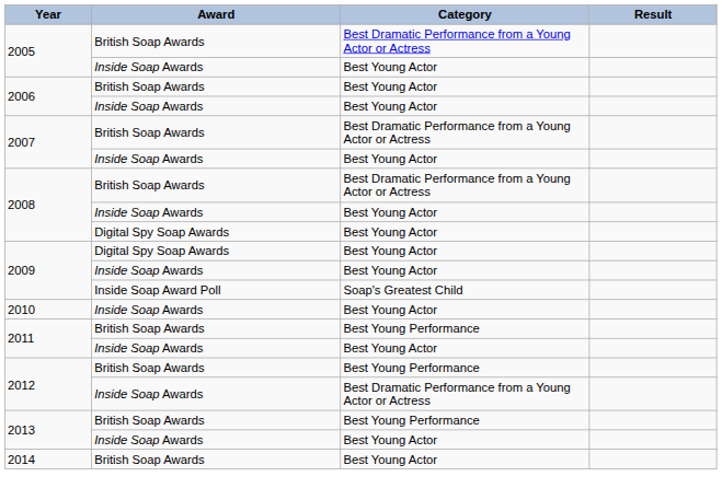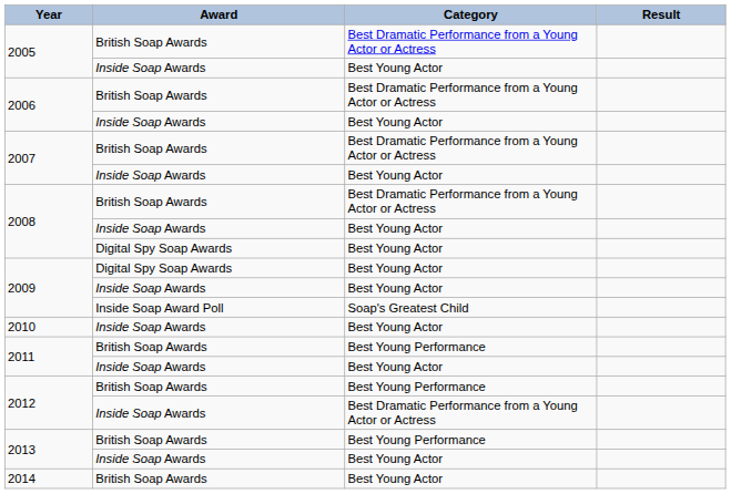 <table class="wikitable" style="font-size: 95%;">
 <tr>
 <th style="background:#b0c4de; width:100px;">Year</th>
 <th style="background:#b0c4de; width:300px;">Award</th>
 <th style="background:#b0c4de; width:300px;">Category</th>
 <th style="background:#b0c4de; width:150px;">Result</th>
 </tr>
 <tr>
 <td rowspan="2">2005</td>
 <td>British Soap Awards</td>
 <td><a href='#'>Best Dramatic Performance from a Young Actor or Actress</a></td>
 <td></td>
 </tr>
 <tr>
 <td><em>Inside Soap</em> Awards</td>
 <td>Best Young Actor</td>
 <td></td>
 </tr>
 <tr>
 <td rowspan="2">2006</td>
 <td>British Soap Awards</td>
-<td>Best Young Actor</td>
+<td>Best Dramatic Performance from a Young Actor or Actress</td>
 <td></td>
 </tr>
 <tr>
 <td><em>Inside Soap</em> Awards</td>
 <td>Best Young Actor</td>
 <td></td>
 </tr>
 <tr>
 <td rowspan="2">2007</td>
 <td>British Soap Awards</td>
 <td>Best Dramatic Performance from a Young Actor or Actress</td>
 <td></td>
 </tr>
 <tr>
 <td><em>Inside Soap</em> Awards</td>
 <td>Best Young Actor</td>
 <td></td>
 </tr>
 <tr>
 <td rowspan="3">2008</td>
 <td>British Soap Awards</td>
 <td>Best Dramatic Performance from a Young Actor or Actress</td>
 <td></td>
 </tr>
 <tr>
 <td><em>Inside Soap</em> Awards</td>
 <td>Best Young Actor</td>
 <td></td>
 </tr>
 <tr>
 <td>Digital Spy Soap Awards</td>
 <td>Best Young Actor</td>
 <td></td>
 </tr>
 <tr>
 <td rowspan="3">2009</td>
 <td>Digital Spy Soap Awards</td>
 <td>Best Young Actor</td>
 <td></td>
 </tr>
 <tr>
 <td><em>Inside Soap</em> Awards</td>
 <td>Best Young Actor</td>
 <td></td>
 </tr>
 <tr>
 <td>Inside Soap Award Poll</td>
 <td>Soap's Greatest Child</td>
 <td></td>
 </tr>
 <tr>
 <td>2010</td>
 <td><em>Inside Soap</em> Awards</td>
 <td>Best Young Actor</td>
 <td></td>
 </tr>
 <tr>
 <td rowspan="2">2011</td>
 <td>British Soap Awards</td>
 <td>Best Young Performance</td>
 <td></td>
 </tr>
 <tr>
 <td><em>Inside Soap</em> Awards</td>
 <td>Best Young Actor</td>
 <td></td>
 </tr>
 <tr>
 <td rowspan="2">2012</td>
 <td>British Soap Awards</td>
 <td>Best Young Performance</td>
 <td></td>
 </tr>
 <tr>
 <td><em>Inside Soap</em> Awards</td>
 <td>Best Dramatic Performance from a Young Actor or Actress</td>
 <td></td>
 </tr>
 <tr>
 <td rowspan="2">2013</td>
 <td>British Soap Awards</td>
 <td>Best Young Performance</td>
 <td></td>
 </tr>
 <tr>
 <td><em>Inside Soap</em> Awards</td>
 <td>Best Young Actor</td>
 <td></td>
 </tr>
 <tr>
 <td rowspan="2">2014</td>
 <td>British Soap Awards</td>
 <td>Best Young Actor</td>
 <td></td>
 </tr>
 </table>
